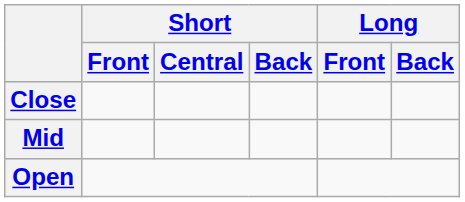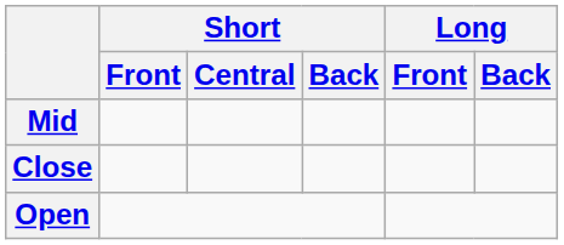 <table class="wikitable" style="text-align:center;">
 <tr>
 <th rowspan="2"></th>
 <th colspan="3"><a href='#'>Short</a></th>
 <th colspan="2"><a href='#'>Long</a></th>
 </tr>
 <tr>
 <th><a href='#'>Front</a></th>
 <th><a href='#'>Central</a></th>
 <th><a href='#'>Back</a></th>
 <th><a href='#'>Front</a></th>
 <th><a href='#'>Back</a></th>
 </tr>
 <tr>
-<th><a href='#'>Close</a></th>
+<th><a href='#'>Mid</a></th>
 <td></td>
-<td> </td>
+<td></td>
 <td></td>
 <td> </td>
 <td> </td>
 </tr>
 <tr>
-<th><a href='#'>Mid</a></th>
+<th><a href='#'>Close</a></th>
 <td></td>
-<td></td>
+<td> </td>
 <td></td>
 <td> </td>
 <td> </td>
 </tr>
 <tr>
 <th><a href='#'>Open</a></th>
 <td colspan="3"></td>
 <td colspan="2"> </td>
 </tr>
 </table>
